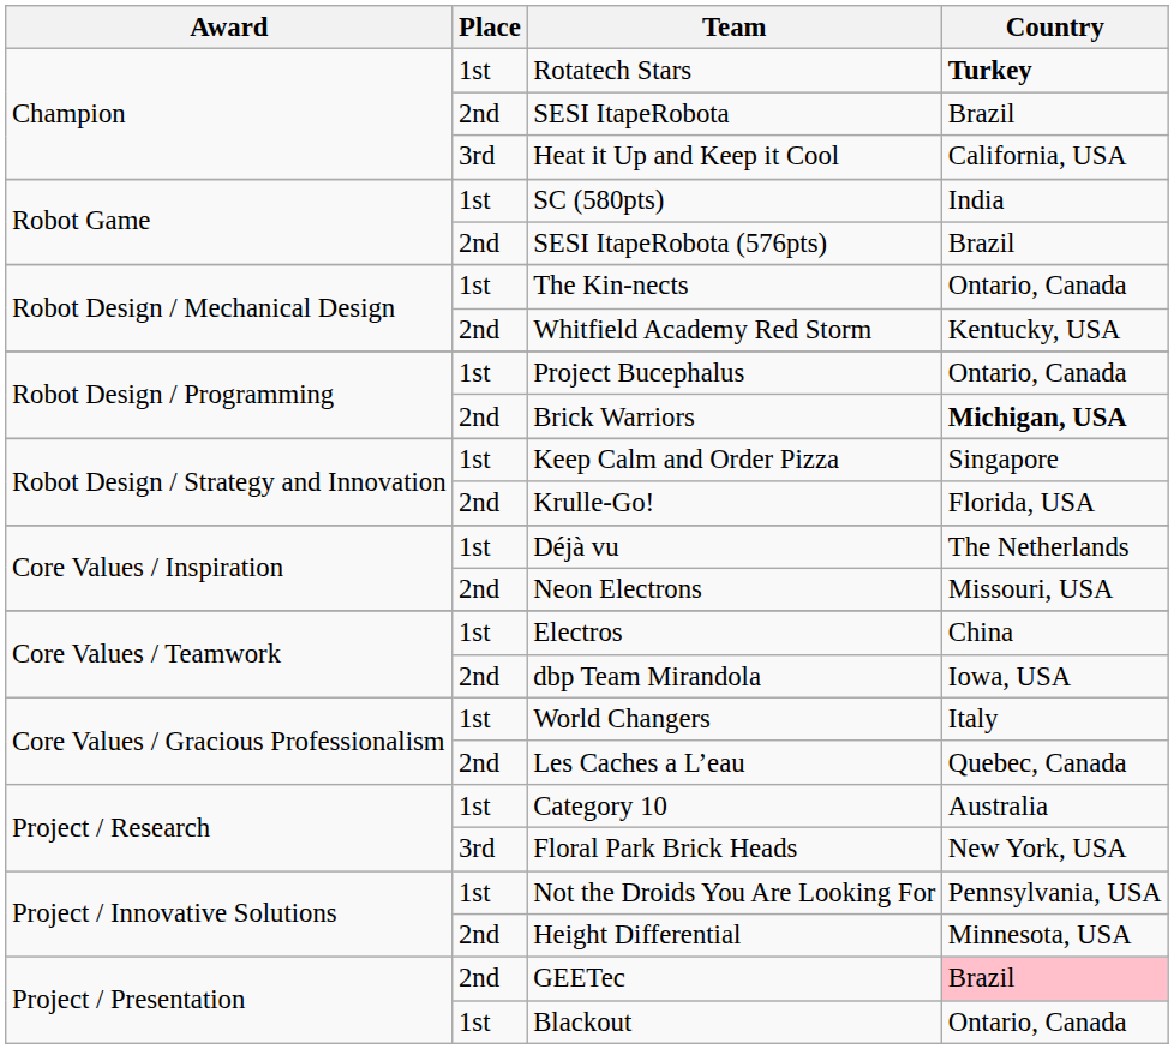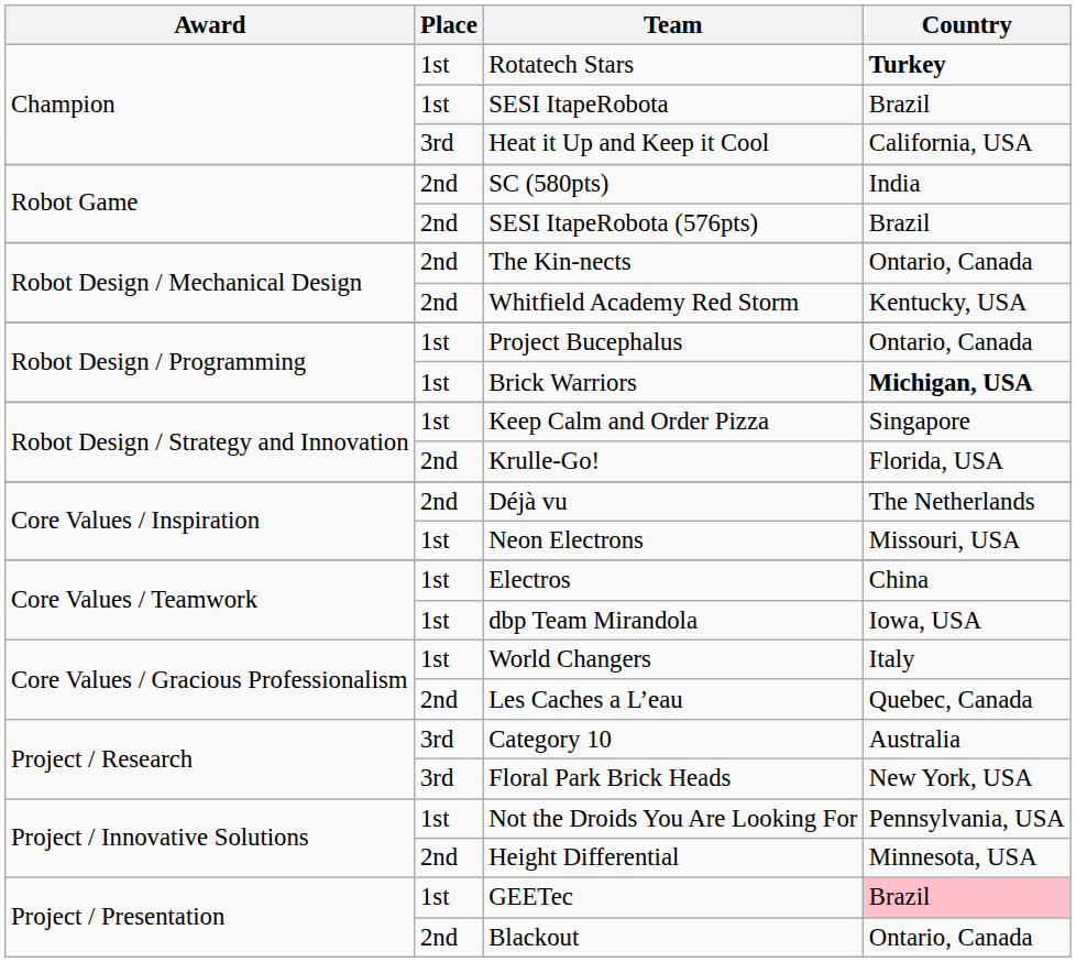 <table class="wikitable">
 <tr>
 <th>Award</th>
 <th>Place</th>
 <th>Team</th>
 <th>Country</th>
 </tr>
 <tr>
 <td rowspan="3">Champion</td>
 <td>1st</td>
 <td>Rotatech Stars</td>
 <td><strong>Turkey</strong></td>
 </tr>
 <tr>
-<td>2nd</td>
+<td>1st</td>
 <td>SESI ItapeRobota</td>
 <td>Brazil</td>
 </tr>
 <tr>
 <td>3rd</td>
 <td>Heat it Up and Keep it Cool</td>
 <td>California, USA</td>
 </tr>
 <tr>
 </tr>
 <tr>
 <td rowspan="2">Robot Game</td>
-<td>1st</td>
+<td>2nd</td>
 <td>SC (580pts)</td>
 <td>India</td>
 </tr>
 <tr>
 <td>2nd</td>
 <td>SESI ItapeRobota (576pts)</td>
 <td>Brazil</td>
 </tr>
 <tr>
 </tr>
 <tr>
 <td rowspan="2">Robot Design / Mechanical Design</td>
-<td>1st</td>
+<td>2nd</td>
 <td>The Kin-nects</td>
 <td>Ontario, Canada</td>
 </tr>
 <tr>
 <td>2nd</td>
 <td>Whitfield Academy Red Storm</td>
 <td>Kentucky, USA</td>
 </tr>
 <tr>
 </tr>
 <tr>
 <td rowspan="2">Robot Design / Programming</td>
 <td>1st</td>
 <td>Project Bucephalus</td>
 <td>Ontario, Canada</td>
 </tr>
 <tr>
-<td>2nd</td>
+<td>1st</td>
 <td>Brick Warriors</td>
 <td><strong>Michigan, USA</strong></td>
 </tr>
 <tr>
 </tr>
 <tr>
 <td rowspan="2">Robot Design / Strategy and Innovation</td>
 <td>1st</td>
 <td>Keep Calm and Order Pizza</td>
 <td>Singapore</td>
 </tr>
 <tr>
 <td>2nd</td>
 <td>Krulle-Go!</td>
 <td>Florida, USA</td>
 </tr>
 <tr>
 </tr>
 <tr>
 <td rowspan="2">Core Values / Inspiration</td>
-<td>1st</td>
+<td>2nd</td>
 <td>Déjà vu</td>
 <td>The Netherlands</td>
 </tr>
 <tr>
-<td>2nd</td>
+<td>1st</td>
 <td>Neon Electrons</td>
 <td>Missouri, USA</td>
 </tr>
 <tr>
 </tr>
 <tr>
 <td rowspan="2">Core Values / Teamwork</td>
 <td>1st</td>
 <td>Electros</td>
 <td>China</td>
 </tr>
 <tr>
-<td>2nd</td>
+<td>1st</td>
 <td>dbp Team Mirandola</td>
 <td>Iowa, USA</td>
 </tr>
 <tr>
 <td rowspan="2">Core Values / Gracious Professionalism</td>
 <td>1st</td>
 <td>World Changers</td>
 <td>Italy</td>
 </tr>
 <tr>
 <td>2nd</td>
 <td>Les Caches a L’eau</td>
 <td>Quebec, Canada</td>
 </tr>
 <tr>
 <td rowspan="2">Project / Research</td>
-<td>1st</td>
+<td>3rd</td>
 <td>Category 10</td>
 <td>Australia</td>
 </tr>
 <tr>
 <td>3rd</td>
 <td>Floral Park Brick Heads</td>
 <td>New York, USA</td>
 </tr>
 <tr>
 <td rowspan="2">Project / Innovative Solutions</td>
 <td>1st</td>
 <td>Not the Droids You Are Looking For</td>
 <td>Pennsylvania, USA</td>
 </tr>
 <tr>
 <td>2nd</td>
 <td>Height Differential</td>
 <td>Minnesota, USA</td>
 </tr>
 <tr>
 <td rowspan="2">Project / Presentation</td>
-<td>2nd</td>
+<td>1st</td>
 <td>GEETec</td>
 <td style="background: pink;">Brazil</td>
 </tr>
 <tr>
-<td>1st</td>
+<td>2nd</td>
 <td>Blackout</td>
 <td>Ontario, Canada</td>
 </tr>
 <tr>
 </tr>
 </table>
